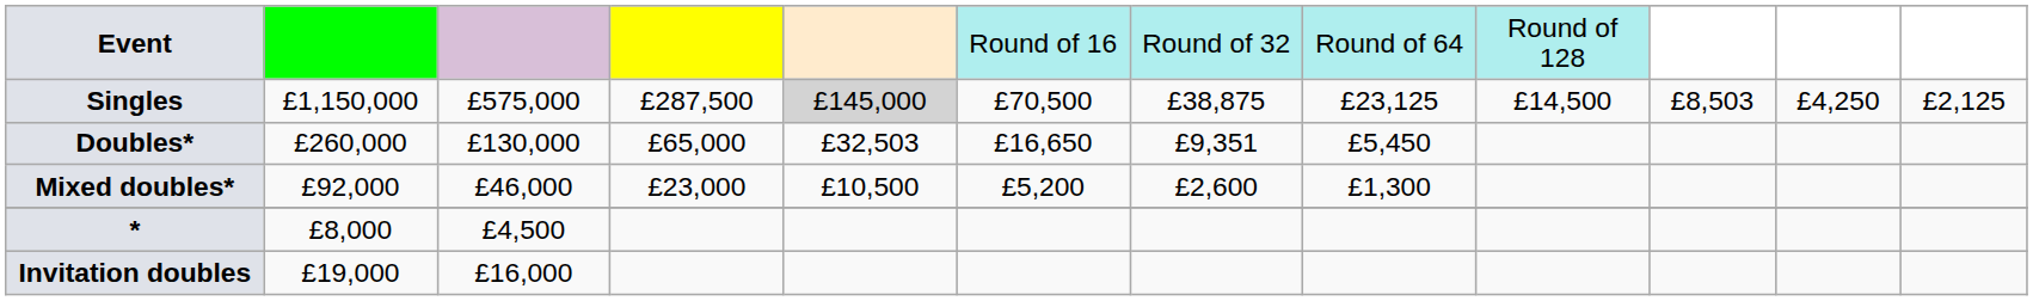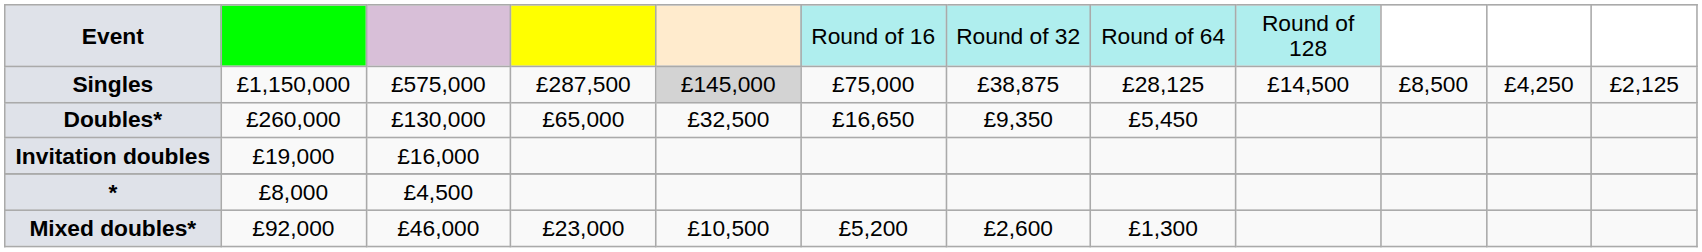 <table class=wikitable style="font-size:90%;text-align:center">
 <tr>
 <td style="width:130px; background:#dfe2e9;"><strong>Event</strong></td>
 <td style="width:85px; background:lime;"><strong></strong></td>
 <td style="width:85px; background:thistle;"></td>
 <td style="width:85px; background:#ff0;"></td>
 <td style="width:85px; background:#ffebcd;"></td>
 <td style="width:85px; background:#afeeee;">Round of 16</td>
 <td style="width:85px; background:#afeeee;">Round of 32</td>
 <td style="width:85px; background:#afeeee;">Round of 64</td>
 <td style="width:85px; background:#afeeee;">Round of 128</td>
 <td style="width:60px; background:#ffffff;"></td>
 <td style="width:60px; background:#ffffff;"></td>
 <td style="width:60px; background:#ffffff;"></td>
 </tr>
 <tr>
 <td style="background:#dfe2e9;"><strong>Singles</strong></td>
 <td>£1,150,000</td>
 <td>£575,000</td>
 <td>£287,500</td>
 <td style="background: lightgrey;">£145,000</td>
-<td>£70,500</td>
+<td>£75,000</td>
 <td>£38,875</td>
-<td>£23,125</td>
+<td>£28,125</td>
 <td>£14,500</td>
-<td>£8,503</td>
+<td>£8,500</td>
 <td>£4,250</td>
 <td>£2,125</td>
 </tr>
 <tr>
 <td style="background:#dfe2e9;"><strong>Doubles*</strong></td>
 <td>£260,000</td>
 <td>£130,000</td>
 <td>£65,000</td>
-<td>£32,503</td>
+<td>£32,500</td>
 <td>£16,650</td>
-<td>£9,351</td>
+<td>£9,350</td>
 <td>£5,450</td>
 <td></td>
 <td></td>
 <td></td>
 <td></td>
 </tr>
 <tr>
-<td style="background:#dfe2e9;"><strong>Mixed doubles*</strong></td>
-<td>£92,000</td>
-<td>£46,000</td>
-<td>£23,000</td>
-<td>£10,500</td>
-<td>£5,200</td>
-<td>£2,600</td>
-<td>£1,300</td>
+<td style="background:#dfe2e9;"><strong>Invitation doubles</strong></td>
+<td>£19,000</td>
+<td>£16,000</td>
+<td></td>
+<td></td>
+<td></td>
+<td></td>
+<td></td>
 <td></td>
 <td></td>
 <td></td>
 <td></td>
 </tr>
 <tr>
 </tr>
 <tr>
 <td style="background:#dfe2e9;"><strong>*</strong></td>
 <td>£8,000</td>
 <td>£4,500</td>
 <td></td>
 <td></td>
 <td></td>
 <td></td>
 <td></td>
 <td></td>
 <td></td>
 <td></td>
 <td></td>
 </tr>
 <tr>
-<td style="background:#dfe2e9;"><strong>Invitation doubles</strong></td>
-<td>£19,000</td>
-<td>£16,000</td>
-<td></td>
-<td></td>
-<td></td>
-<td></td>
-<td></td>
+<td style="background:#dfe2e9;"><strong>Mixed doubles*</strong></td>
+<td>£92,000</td>
+<td>£46,000</td>
+<td>£23,000</td>
+<td>£10,500</td>
+<td>£5,200</td>
+<td>£2,600</td>
+<td>£1,300</td>
 <td></td>
 <td></td>
 <td></td>
 <td></td>
 </tr>
 </table>
